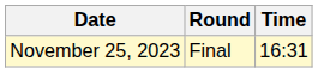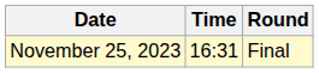 <table class="wikitable">
 <tr>
 <th>Date</th>
+<th>Time</th>
 <th>Round</th>
-<th>Time</th>
 </tr>
 <tr style=background:lemonchiffon>
 <td>November 25, 2023</td>
+<td>16:31</td>
 <td>Final</td>
-<td>16:31</td>
 </tr>
 </table>
